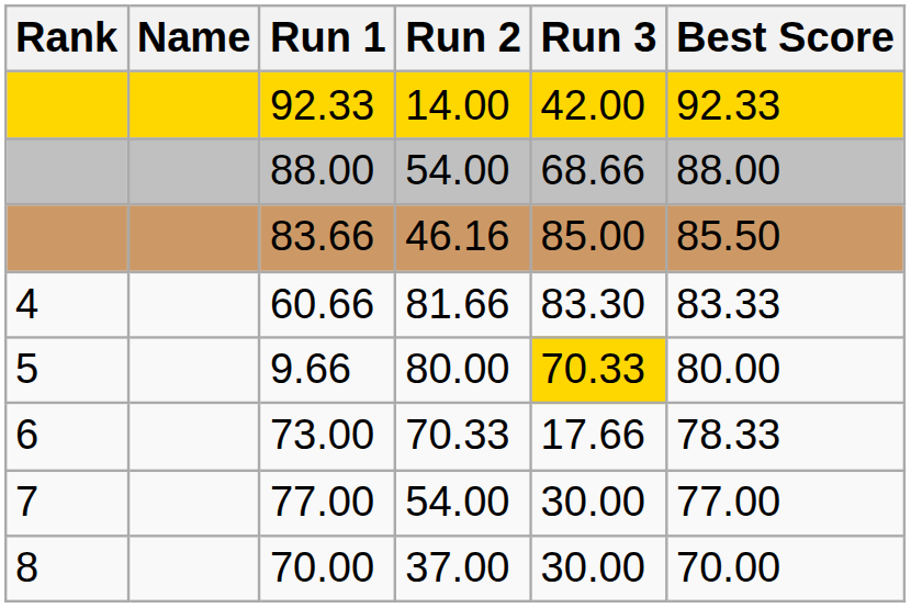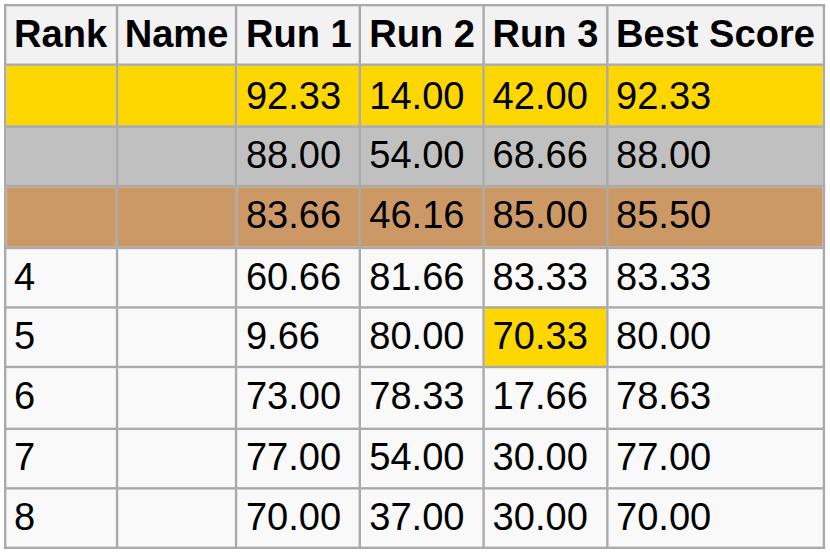 <table class="wikitable">
 <tr>
 <th>Rank</th>
 <th>Name</th>
 <th>Run 1</th>
 <th>Run 2</th>
 <th>Run 3</th>
 <th>Best Score</th>
 </tr>
 <tr style="background:gold;">
 <td></td>
 <td></td>
 <td>92.33</td>
 <td>14.00</td>
 <td>42.00</td>
 <td>92.33</td>
 </tr>
 <tr style="background:silver;">
 <td></td>
 <td></td>
 <td>88.00</td>
 <td>54.00</td>
 <td>68.66</td>
 <td>88.00</td>
 </tr>
 <tr style="background:#cc9966;">
 <td></td>
 <td></td>
 <td>83.66</td>
 <td>46.16</td>
 <td>85.00</td>
 <td>85.50</td>
 </tr>
 <tr>
 <td>4</td>
 <td></td>
 <td>60.66</td>
 <td>81.66</td>
-<td>83.30</td>
+<td>83.33</td>
 <td>83.33</td>
 </tr>
 <tr>
 <td>5</td>
 <td></td>
 <td>9.66</td>
 <td>80.00</td>
 <td style="background: gold;">70.33</td>
 <td>80.00</td>
 </tr>
 <tr>
 <td>6</td>
 <td></td>
 <td>73.00</td>
-<td>70.33</td>
+<td>78.33</td>
 <td>17.66</td>
-<td>78.33</td>
+<td>78.63</td>
 </tr>
 <tr>
 <td>7</td>
 <td></td>
 <td>77.00</td>
 <td>54.00</td>
 <td>30.00</td>
 <td>77.00</td>
 </tr>
 <tr>
 <td>8</td>
 <td></td>
 <td>70.00</td>
 <td>37.00</td>
 <td>30.00</td>
 <td>70.00</td>
 </tr>
 </table>
